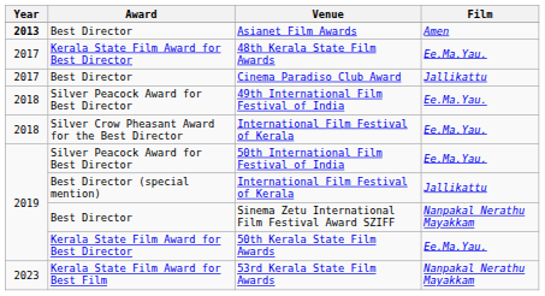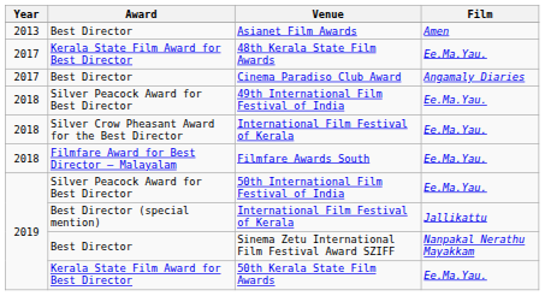 <table class="wikitable plainrowheaders sortable" style="width:75%">
 <tr>
 <th scope="col" style="width:8%">Year</th>
 <th scope="col" style="width:35%">Award</th>
 <th scope="col" style="width:35%">Venue</th>
 <th scope="col" style="width:22%">Film</th>
 </tr>
 <tr>
 </tr>
 <tr>
-<td align="center"><strong>2013</strong></td>
+<td align="center">2013</td>
 <td>Best Director</td>
 <td><a href='#'>Asianet Film Awards</a></td>
 <td><em><a href='#'>Amen</a></em></td>
 </tr>
 <tr>
 <td align="center">2017</td>
 <td><a href='#'>Kerala State Film Award for Best Director</a></td>
 <td><a href='#'>48th Kerala State Film Awards</a></td>
 <td><em><a href='#'>Ee.Ma.Yau.</a></em></td>
 </tr>
 <tr>
 <td align="center">2017</td>
 <td>Best Director</td>
 <td><a href='#'>Cinema Paradiso Club Award</a></td>
-<td><a href='#'><em>Jallikattu</em></a></td>
+<td><em><a href='#'>Angamaly Diaries</a></em></td>
 </tr>
 <tr>
 <td align="center">2018</td>
 <td>Silver Peacock Award for Best Director</td>
 <td><a href='#'>49th International Film Festival of India</a></td>
 <td><em><a href='#'>Ee.Ma.Yau.</a></em></td>
 </tr>
 <tr>
 <td align="center">2018</td>
 <td>Silver Crow Pheasant Award for the Best Director</td>
 <td><a href='#'>International Film Festival of Kerala</a></td>
+<td><em><a href='#'>Ee.Ma.Yau.</a></em></td>
+</tr>
+<tr>
+<td align="center">2018</td>
+<td><a href='#'>Filmfare Award for Best Director – Malayalam</a></td>
+<td><a href='#'>Filmfare Awards South</a></td>
 <td><em><a href='#'>Ee.Ma.Yau.</a></em></td>
 </tr>
 <tr>
 <td rowspan="4" align="center">2019</td>
 <td>Silver Peacock Award for Best Director</td>
 <td><a href='#'>50th International Film Festival of India</a></td>
 <td><em><a href='#'>Ee.Ma.Yau.</a></em></td>
 </tr>
 <tr>
 <td>Best Director (special mention)</td>
 <td><a href='#'>International Film Festival of Kerala</a></td>
 <td><a href='#'><em>Jallikattu</em></a></td>
 </tr>
 <tr>
 <td>Best Director</td>
 <td>Sinema Zetu International Film Festival Award SZIFF</td>
 <td><em><a href='#'>Nanpakal Nerathu Mayakkam</a></em></td>
 </tr>
 <tr>
 <td><a href='#'>Kerala State Film Award for Best Director</a></td>
 <td><a href='#'>50th Kerala State Film Awards</a></td>
 <td><em><a href='#'>Ee.Ma.Yau.</a></em></td>
 </tr>
-<tr>
-<td align="center">2023</td>
-<td><a href='#'>Kerala State Film Award for Best Film</a></td>
-<td><a href='#'>53rd Kerala State Film Awards</a></td>
-<td><em><a href='#'>Nanpakal Nerathu Mayakkam</a></em></td>
-</tr>
 </table>
